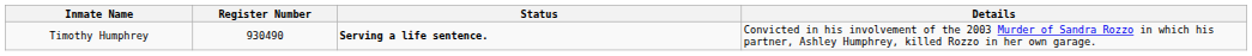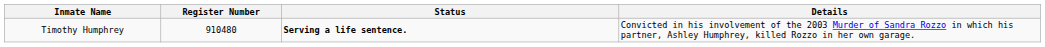 <table class="wikitable sortable">
 <tr>
 <th width=13%>Inmate Name</th>
 <th width=10%>Register Number</th>
 <th width=28%>Status</th>
 <th width=35%>Details</th>
 </tr>
 <tr>
 <td style="text-align:center;">Timothy Humphrey</td>
-<td style="text-align:center;">930490</td>
+<td style="text-align:center;">910480</td>
 <td><strong>Serving a life sentence.</strong></td>
 <td>Convicted in his involvement of the 2003 <a href='#'>Murder of Sandra Rozzo</a>  in which his partner, Ashley Humphrey, killed Rozzo in her own garage.</td>
 </tr>
 </table>
